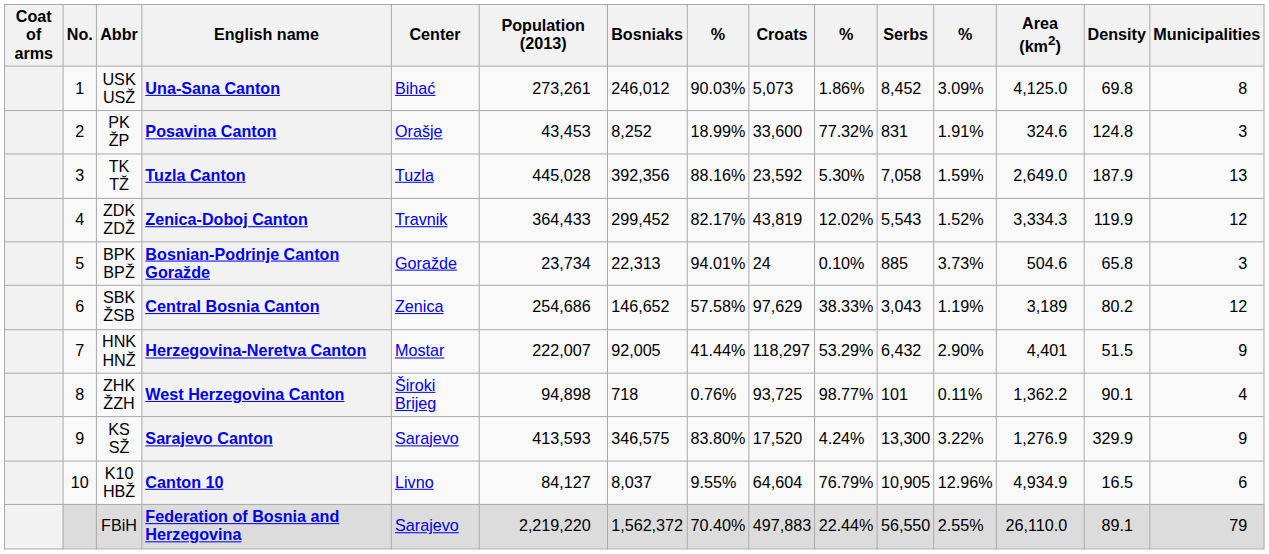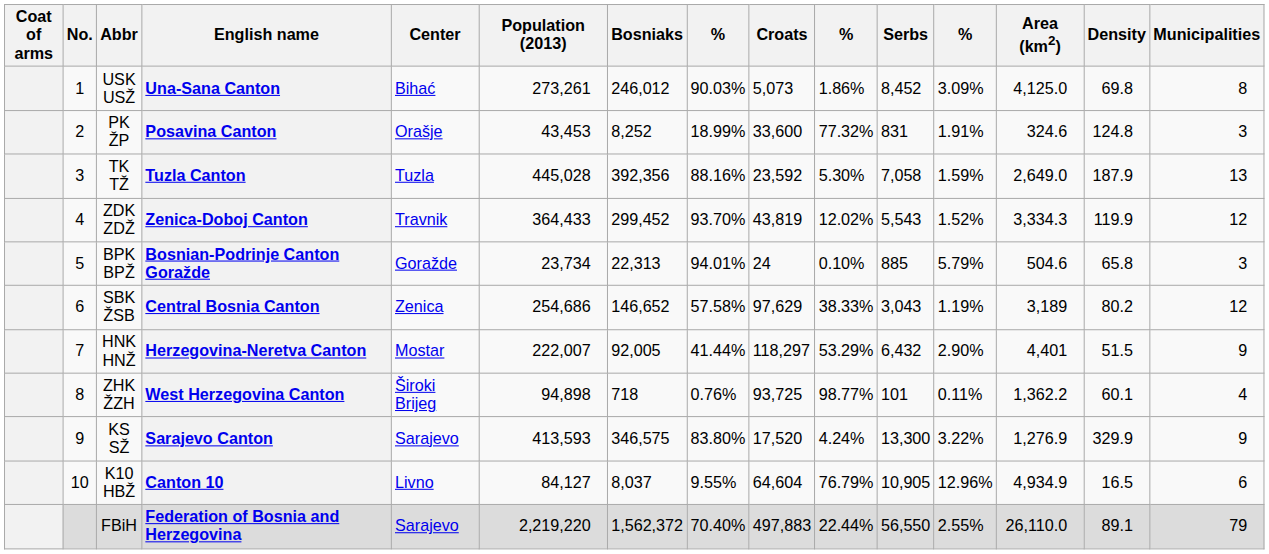 <table class="sortable wikitable">
 <tr>
 <th scope="col">Coat of<br>arms</th>
 <th scope="col">No.</th>
 <th scope="col">Abbr</th>
 <th scope="col">English name</th>
 <th scope="col">Center</th>
 <th scope="col">Population (2013)</th>
 <th>Bosniaks</th>
 <th>%</th>
 <th>Croats</th>
 <th>%</th>
 <th>Serbs</th>
 <th>%</th>
 <th scope="col">Area (km<sup>2</sup>)</th>
 <th scope="col">Density</th>
 <th scope="col">Municipalities</th>
 </tr>
 <tr>
 <th></th>
 <td style="text-align: center;">1</td>
 <td style="text-align: center;">USK<br>USŽ</td>
 <th scope="row" style="text-align: left;"><a href='#'>Una-Sana Canton</a></th>
 <td><a href='#'>Bihać</a></td>
 <td style="text-align: right; padding-right: 1em;">273,261</td>
 <td>246,012</td>
 <td>90.03%</td>
 <td>5,073</td>
 <td>1.86%</td>
 <td>8,452</td>
 <td>3.09%</td>
 <td style="text-align: right; padding-right: 1em;">4,125.0</td>
 <td style="text-align: right; padding-right: 1em;">69.8</td>
 <td style="text-align: right; padding-right: 1em;">8</td>
 </tr>
 <tr>
 <th></th>
 <td style="text-align: center;">2</td>
 <td style="text-align: center;">PK<br>ŽP</td>
 <th scope="row" style="text-align: left;"><a href='#'>Posavina Canton</a></th>
 <td><a href='#'>Orašje</a></td>
 <td style="text-align: right; padding-right: 1em;">43,453</td>
 <td>8,252</td>
 <td>18.99%</td>
 <td>33,600</td>
 <td>77.32%</td>
 <td>831</td>
 <td>1.91%</td>
 <td style="text-align: right; padding-right: 1em;">324.6</td>
 <td style="text-align: right; padding-right: 1em;">124.8</td>
 <td style="text-align: right; padding-right: 1em;">3</td>
 </tr>
 <tr>
 <th></th>
 <td style="text-align: center;">3</td>
 <td style="text-align: center;">TK<br>TŽ</td>
 <th scope="row" style="text-align: left;"><a href='#'>Tuzla Canton</a></th>
 <td><a href='#'>Tuzla</a></td>
 <td style="text-align: right; padding-right: 1em;">445,028</td>
 <td>392,356</td>
 <td>88.16%</td>
 <td>23,592</td>
 <td>5.30%</td>
 <td>7,058</td>
 <td>1.59%</td>
 <td style="text-align: right; padding-right: 1em;">2,649.0</td>
 <td style="text-align: right; padding-right: 1em;">187.9</td>
 <td style="text-align: right; padding-right: 1em;">13</td>
 </tr>
 <tr>
 <th></th>
 <td style="text-align: center;">4</td>
 <td style="text-align: center;">ZDK<br>ZDŽ</td>
 <th scope="row" style="text-align: left;"><a href='#'>Zenica-Doboj Canton</a></th>
 <td><a href='#'>Travnik</a></td>
 <td style="text-align: right; padding-right: 1em;">364,433</td>
 <td>299,452</td>
-<td>82.17%</td>
+<td>93.70%</td>
 <td>43,819</td>
 <td>12.02%</td>
 <td>5,543</td>
 <td>1.52%</td>
 <td style="text-align: right; padding-right: 1em;">3,334.3</td>
 <td style="text-align: right; padding-right: 1em;">119.9</td>
 <td style="text-align: right; padding-right: 1em;">12</td>
 </tr>
 <tr>
 <th></th>
 <td style="text-align: center;">5</td>
 <td style="text-align: center;">BPK<br>BPŽ</td>
 <th scope="row" style="text-align: left;"><a href='#'>Bosnian-Podrinje Canton Goražde</a></th>
 <td><a href='#'>Goražde</a></td>
 <td style="text-align: right; padding-right: 1em;">23,734</td>
 <td>22,313</td>
 <td>94.01%</td>
 <td>24</td>
 <td>0.10%</td>
 <td>885</td>
-<td>3.73%</td>
+<td>5.79%</td>
 <td style="text-align: right; padding-right: 1em;">504.6</td>
 <td style="text-align: right; padding-right: 1em;">65.8</td>
 <td style="text-align: right; padding-right: 1em;">3</td>
 </tr>
 <tr>
 <th></th>
 <td style="text-align: center;">6</td>
 <td style="text-align: center;">SBK<br>ŽSB</td>
 <th scope="row" style="text-align: left;"><a href='#'>Central Bosnia Canton</a></th>
 <td><a href='#'>Zenica</a></td>
 <td style="text-align: right; padding-right: 1em;">254,686</td>
 <td>146,652</td>
 <td>57.58%</td>
 <td>97,629</td>
 <td>38.33%</td>
 <td>3,043</td>
 <td>1.19%</td>
 <td style="text-align: right; padding-right: 1em;">3,189</td>
 <td style="text-align: right; padding-right: 1em;">80.2</td>
 <td style="text-align: right; padding-right: 1em;">12</td>
 </tr>
 <tr>
 <th></th>
 <td style="text-align: center;">7</td>
 <td style="text-align: center;">HNK<br>HNŽ</td>
 <th scope="row" style="text-align: left;"><a href='#'>Herzegovina-Neretva Canton</a></th>
 <td><a href='#'>Mostar</a></td>
 <td style="text-align: right; padding-right: 1em;">222,007</td>
 <td>92,005</td>
 <td>41.44%</td>
 <td>118,297</td>
 <td>53.29%</td>
 <td>6,432</td>
 <td>2.90%</td>
 <td style="text-align: right; padding-right: 1em;">4,401</td>
 <td style="text-align: right; padding-right: 1em;">51.5</td>
 <td style="text-align: right; padding-right: 1em;">9</td>
 </tr>
 <tr>
 <th></th>
 <td style="text-align: center;">8</td>
 <td style="text-align: center;">ZHK<br>ŽZH</td>
 <th scope="row" style="text-align: left;"><a href='#'>West Herzegovina Canton</a></th>
 <td><a href='#'>Široki Brijeg</a></td>
 <td style="text-align: right; padding-right: 1em;">94,898</td>
 <td>718</td>
 <td>0.76%</td>
 <td>93,725</td>
 <td>98.77%</td>
 <td>101</td>
 <td>0.11%</td>
 <td style="text-align: right; padding-right: 1em;">1,362.2</td>
-<td style="text-align: right; padding-right: 1em;">90.1</td>
+<td style="text-align: right; padding-right: 1em;">60.1</td>
 <td style="text-align: right; padding-right: 1em;">4</td>
 </tr>
 <tr>
 <th></th>
 <td style="text-align: center;">9</td>
 <td style="text-align: center;">KS<br>SŽ</td>
 <th scope="row" style="text-align: left;"><a href='#'>Sarajevo Canton</a></th>
 <td><a href='#'>Sarajevo</a></td>
 <td style="text-align: right; padding-right: 1em;">413,593</td>
 <td>346,575</td>
 <td>83.80%</td>
 <td>17,520</td>
 <td>4.24%</td>
 <td>13,300</td>
 <td>3.22%</td>
 <td style="text-align: right; padding-right: 1em;">1,276.9</td>
 <td style="text-align: right; padding-right: 1em;">329.9</td>
 <td style="text-align: right; padding-right: 1em;">9</td>
 </tr>
 <tr>
 <th></th>
 <td style="text-align: center;">10</td>
 <td style="text-align: center;">K10<br>HBŽ</td>
 <th scope="row" style="text-align: left;"><a href='#'>Canton 10</a></th>
 <td><a href='#'>Livno</a></td>
 <td style="text-align: right; padding-right: 1em;">84,127</td>
 <td>8,037</td>
 <td>9.55%</td>
 <td>64,604</td>
 <td>76.79%</td>
 <td>10,905</td>
 <td>12.96%</td>
 <td style="text-align: right; padding-right: 1em;">4,934.9</td>
 <td style="text-align: right; padding-right: 1em;">16.5</td>
 <td style="text-align: right; padding-right: 1em;">6</td>
 </tr>
 <tr class="sortbottom" style="background: #dcdcdc">
 <th></th>
 <td></td>
 <td style="text-align: center;">FBiH</td>
 <th scope="row" style="text-align: left; background: #dcdcdc;"><a href='#'>Federation of Bosnia and Herzegovina</a></th>
 <td><a href='#'>Sarajevo</a></td>
 <td style="text-align: right; padding-right: 1em;">2,219,220</td>
 <td>1,562,372</td>
 <td>70.40%</td>
 <td>497,883</td>
 <td>22.44%</td>
 <td>56,550</td>
 <td>2.55%</td>
 <td style="text-align: right; padding-right: 1em;">26,110.0</td>
 <td style="text-align: right; padding-right: 1em;">89.1</td>
 <td style="text-align: right; padding-right: 1em;">79</td>
 </tr>
 </table>
